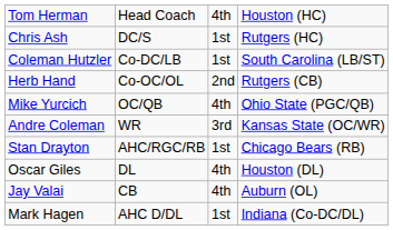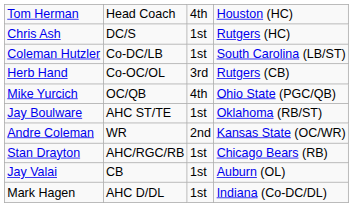 <table class="wikitable">
 <tr>
 <td><a href='#'>Tom Herman</a></td>
 <td>Head Coach</td>
 <td>4th</td>
 <td><a href='#'>Houston</a> (HC)</td>
 </tr>
 <tr>
 <td><a href='#'>Chris Ash</a></td>
 <td>DC/S</td>
 <td>1st</td>
 <td><a href='#'>Rutgers</a> (HC)</td>
 </tr>
 <tr>
 <td><a href='#'>Coleman Hutzler</a></td>
 <td>Co-DC/LB</td>
 <td>1st</td>
 <td><a href='#'>South Carolina</a> (LB/ST)</td>
 </tr>
 <tr>
 <td><a href='#'>Herb Hand</a></td>
 <td>Co-OC/OL</td>
-<td>2nd</td>
+<td>3rd</td>
 <td><a href='#'>Rutgers</a> (CB)</td>
 </tr>
 <tr>
 <td><a href='#'>Mike Yurcich</a></td>
 <td>OC/QB</td>
 <td>4th</td>
 <td><a href='#'>Ohio State</a> (PGC/QB)</td>
 </tr>
 <tr>
+<td><a href='#'>Jay Boulware</a></td>
+<td>AHC ST/TE</td>
+<td>1st</td>
+<td><a href='#'>Oklahoma</a> (RB/ST)</td>
+</tr>
+<tr>
 <td><a href='#'>Andre Coleman</a></td>
 <td>WR</td>
-<td>3rd</td>
+<td>2nd</td>
 <td><a href='#'>Kansas State</a> (OC/WR)</td>
 </tr>
 <tr>
 <td><a href='#'>Stan Drayton</a></td>
 <td>AHC/RGC/RB</td>
 <td>1st</td>
 <td><a href='#'>Chicago Bears</a> (RB)</td>
 </tr>
 <tr>
-<td>Oscar Giles</td>
-<td>DL</td>
-<td>4th</td>
-<td><a href='#'>Houston</a> (DL)</td>
-</tr>
-<tr>
 <td><a href='#'>Jay Valai</a></td>
 <td>CB</td>
-<td>4th</td>
+<td>1st</td>
 <td><a href='#'>Auburn</a> (OL)</td>
 </tr>
 <tr>
 <td>Mark Hagen</td>
 <td>AHC D/DL</td>
 <td>1st</td>
 <td><a href='#'>Indiana</a> (Co-DC/DL)</td>
 </tr>
 </table>
